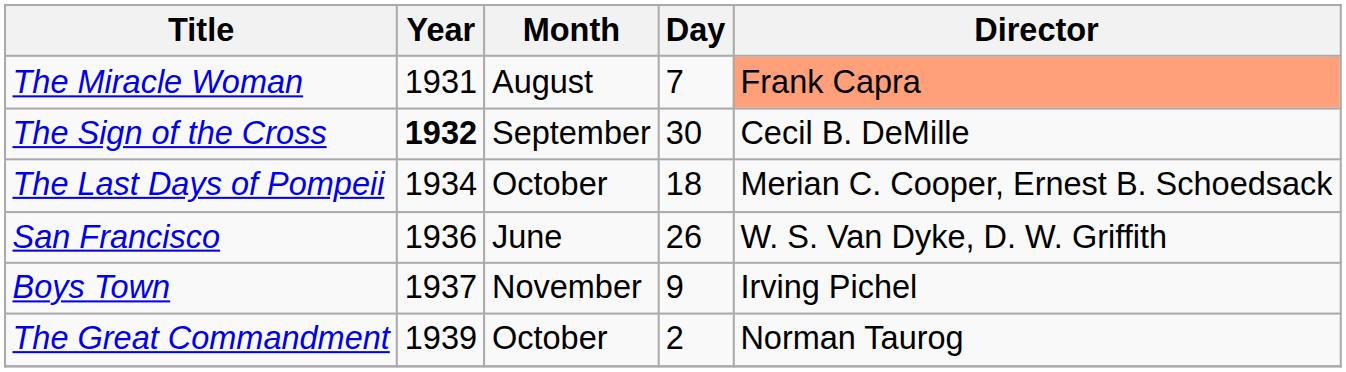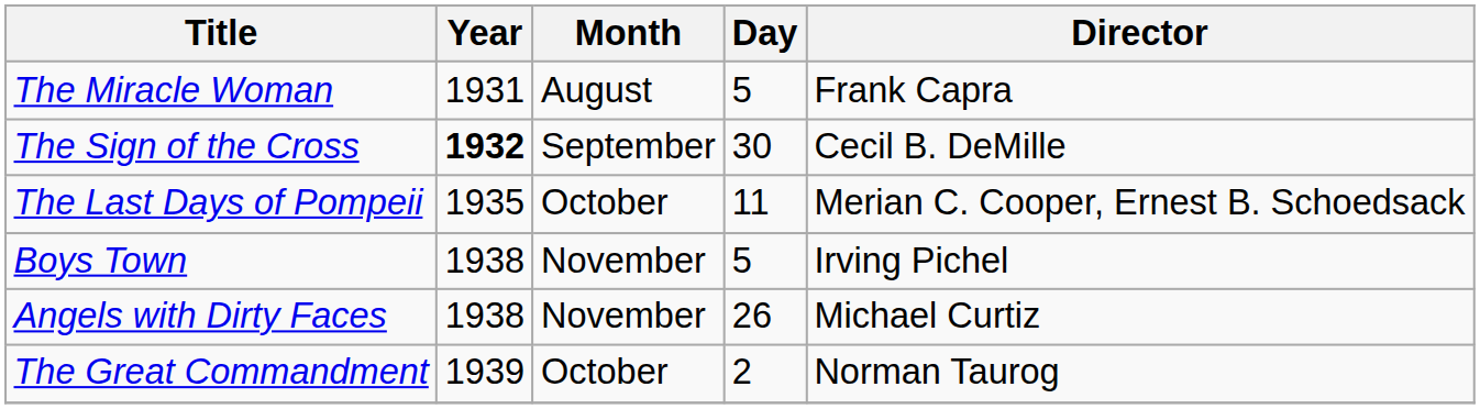 <table class="wikitable sortable">
 <tr>
 <th>Title</th>
 <th>Year</th>
 <th>Month</th>
 <th>Day</th>
 <th>Director</th>
 </tr>
 <tr>
 <td><em><a href='#'>The Miracle Woman</a></em></td>
 <td>1931</td>
 <td>August</td>
-<td>7</td>
-<td style="background: lightsalmon;">Frank Capra</td>
+<td>5</td>
+<td>Frank Capra</td>
 </tr>
 <tr>
 <td><em><a href='#'>The Sign of the Cross</a></em></td>
 <td><strong>1932</strong></td>
 <td>September</td>
 <td>30</td>
 <td>Cecil B. DeMille</td>
 </tr>
 <tr>
 <td><em><a href='#'>The Last Days of Pompeii</a></em></td>
-<td>1934</td>
+<td>1935</td>
 <td>October</td>
-<td>18</td>
+<td>11</td>
 <td>Merian C. Cooper, Ernest B. Schoedsack</td>
 </tr>
 <tr>
-<td><em><a href='#'>San Francisco</a></em></td>
-<td>1936</td>
-<td>June</td>
-<td>26</td>
-<td>W. S. Van Dyke, D. W. Griffith</td>
+<td><em><a href='#'>Boys Town</a></em></td>
+<td>1938</td>
+<td>November</td>
+<td>5</td>
+<td>Irving Pichel</td>
 </tr>
 <tr>
-<td><em><a href='#'>Boys Town</a></em></td>
-<td>1937</td>
+<td><em><a href='#'>Angels with Dirty Faces</a></em></td>
+<td>1938</td>
 <td>November</td>
-<td>9</td>
-<td>Irving Pichel</td>
+<td>26</td>
+<td>Michael Curtiz</td>
 </tr>
 <tr>
 <td><em><a href='#'>The Great Commandment</a></em></td>
 <td>1939</td>
 <td>October</td>
 <td>2</td>
 <td>Norman Taurog</td>
 </tr>
 <tr>
 </tr>
 </table>
